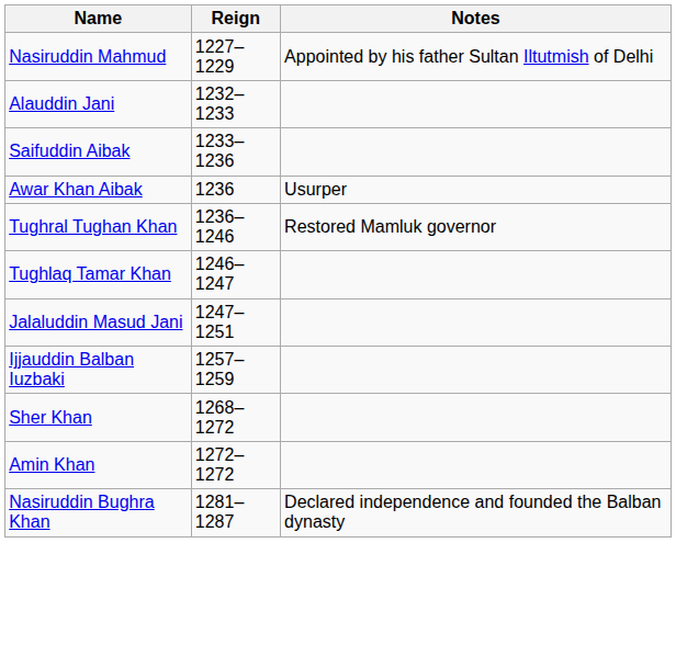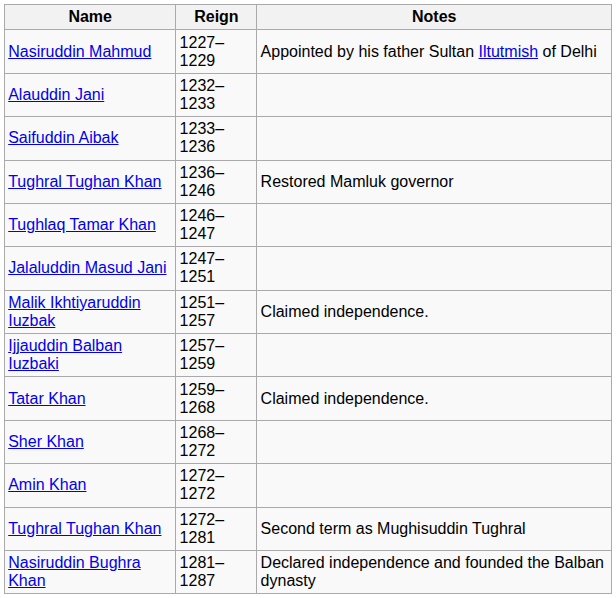 <table class="wikitable">
 <tr>
 <th width="180">Name</th>
 <th width="80">Reign</th>
 <th width="400">Notes</th>
 </tr>
 <tr>
 <td><a href='#'>Nasiruddin Mahmud</a></td>
 <td>1227–1229</td>
 <td>Appointed by his father Sultan <a href='#'>Iltutmish</a> of Delhi</td>
 </tr>
 <tr>
 <td><a href='#'>Alauddin Jani</a></td>
 <td>1232–1233</td>
 <td></td>
 </tr>
 <tr>
 <td><a href='#'>Saifuddin Aibak</a></td>
 <td>1233–1236</td>
 <td></td>
 </tr>
 <tr>
-<td><a href='#'>Awar Khan Aibak</a></td>
-<td>1236</td>
-<td>Usurper</td>
-</tr>
-<tr>
 <td><a href='#'>Tughral Tughan Khan</a></td>
 <td>1236–1246</td>
 <td>Restored Mamluk governor</td>
 </tr>
 <tr>
 <td><a href='#'>Tughlaq Tamar Khan</a></td>
 <td>1246–1247</td>
 <td></td>
 </tr>
 <tr>
 <td><a href='#'>Jalaluddin Masud Jani</a></td>
 <td>1247–1251</td>
 <td></td>
 </tr>
 <tr>
+<td><a href='#'>Malik Ikhtiyaruddin Iuzbak</a></td>
+<td>1251–1257</td>
+<td>Claimed independence.</td>
+</tr>
+<tr>
 <td><a href='#'>Ijjauddin Balban Iuzbaki</a></td>
 <td>1257–1259</td>
 <td></td>
+</tr>
+<tr>
+<td><a href='#'>Tatar Khan</a></td>
+<td>1259–1268</td>
+<td>Claimed independence.</td>
 </tr>
 <tr>
 <td><a href='#'>Sher Khan</a></td>
 <td>1268–1272</td>
 <td></td>
 </tr>
 <tr>
 <td><a href='#'>Amin Khan</a></td>
 <td>1272–1272</td>
 <td></td>
 </tr>
 <tr>
+<td><a href='#'>Tughral Tughan Khan</a></td>
+<td>1272–1281</td>
+<td>Second term as Mughisuddin Tughral</td>
+</tr>
+<tr>
 <td><a href='#'>Nasiruddin Bughra Khan</a></td>
 <td>1281–1287</td>
 <td>Declared independence and founded the Balban dynasty</td>
 </tr>
 </table>
